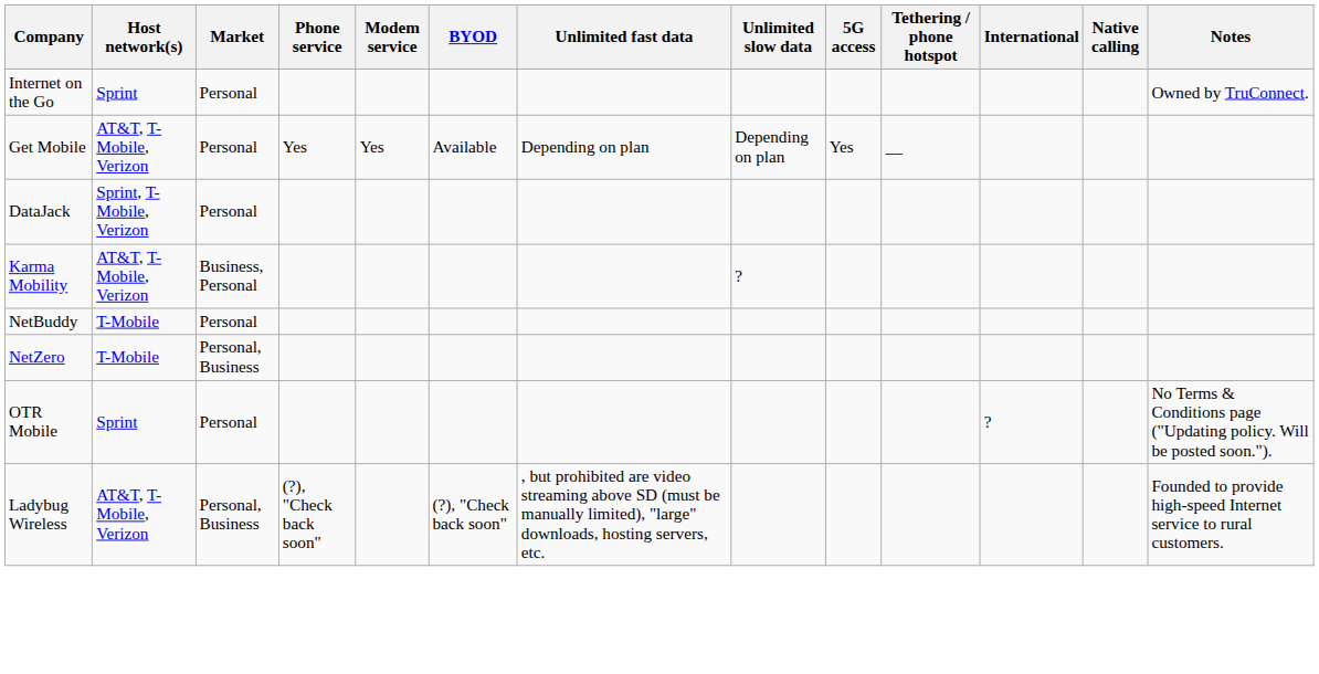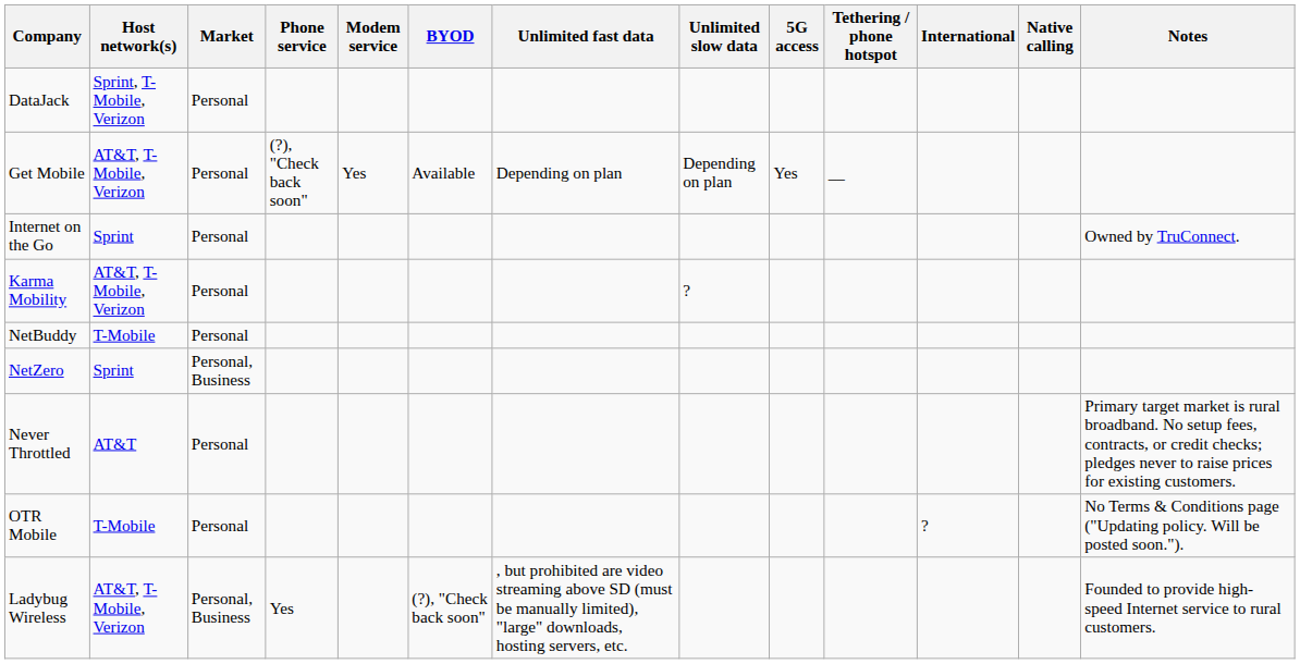 <table class="wikitable sortable mw-collapsible sticky-header">
 <tr>
 <th>Company</th>
 <th>Host network(s)</th>
 <th>Market</th>
 <th>Phone service</th>
 <th>Modem service</th>
 <th><a href='#'>BYOD</a></th>
 <th>Unlimited fast data</th>
 <th>Unlimited slow data</th>
 <th>5G access</th>
 <th>Tethering / phone hotspot</th>
 <th>International</th>
 <th>Native  calling</th>
 <th>Notes</th>
 </tr>
 <tr>
+<td> DataJack</td>
+<td> <a href='#'>Sprint</a>, <a href='#'>T-Mobile</a>, <a href='#'>Verizon</a></td>
+<td> Personal</td>
+<td> </td>
+<td> </td>
+<td></td>
+<td></td>
+<td></td>
+<td> </td>
+<td> </td>
+<td></td>
+<td> </td>
+<td></td>
+</tr>
+<tr>
+<td>Get Mobile</td>
+<td><a href='#'>AT&T</a>, <a href='#'>T-Mobile</a>, <a href='#'>Verizon</a></td>
+<td> Personal</td>
+<td> (?), "Check back soon"</td>
+<td>Yes</td>
+<td>Available</td>
+<td>Depending on plan</td>
+<td>Depending on plan</td>
+<td>Yes</td>
+<td>__</td>
+<td></td>
+<td></td>
+<td></td>
+</tr>
+<tr>
 <td> Internet on the Go</td>
 <td> <a href='#'>Sprint</a></td>
 <td> Personal</td>
 <td> </td>
 <td> </td>
 <td></td>
 <td></td>
 <td></td>
 <td> </td>
 <td> </td>
 <td></td>
 <td> </td>
 <td> Owned by <a href='#'>TruConnect</a>.</td>
 </tr>
 <tr>
-<td>Get Mobile</td>
-<td><a href='#'>AT&T</a>, <a href='#'>T-Mobile</a>, <a href='#'>Verizon</a></td>
-<td> Personal</td>
-<td>Yes</td>
-<td>Yes</td>
-<td>Available</td>
-<td>Depending on plan</td>
-<td>Depending on plan</td>
-<td>Yes</td>
-<td>__</td>
-<td></td>
-<td></td>
-<td></td>
-</tr>
-<tr>
-<td> DataJack</td>
-<td> <a href='#'>Sprint</a>, <a href='#'>T-Mobile</a>, <a href='#'>Verizon</a></td>
-<td> Personal</td>
-<td> </td>
-<td> </td>
-<td></td>
-<td></td>
-<td></td>
-<td> </td>
-<td> </td>
-<td></td>
-<td> </td>
-<td></td>
-</tr>
-<tr>
 <td> <a href='#'>Karma Mobility</a></td>
 <td> <a href='#'>AT&T</a>, <a href='#'>T-Mobile</a>, <a href='#'>Verizon</a></td>
-<td> Business, Personal</td>
+<td> Personal</td>
 <td> </td>
 <td> </td>
 <td> </td>
 <td> </td>
 <td> ?</td>
 <td> </td>
 <td> </td>
 <td></td>
 <td> </td>
 <td></td>
 </tr>
 <tr>
 <td> NetBuddy</td>
 <td> <a href='#'>T-Mobile</a></td>
 <td> Personal</td>
 <td> </td>
 <td> </td>
 <td></td>
 <td></td>
 <td></td>
 <td> </td>
 <td> </td>
 <td></td>
 <td> </td>
 <td></td>
 </tr>
 <tr>
 <td> <a href='#'>NetZero</a></td>
-<td> <a href='#'>T-Mobile</a></td>
+<td> <a href='#'>Sprint</a></td>
 <td>Personal, Business</td>
 <td> </td>
 <td> </td>
 <td></td>
 <td></td>
 <td></td>
 <td> </td>
 <td> </td>
 <td></td>
 <td> </td>
 <td></td>
 </tr>
 <tr>
+<td> Never Throttled</td>
+<td> <a href='#'>AT&T</a></td>
+<td> Personal</td>
+<td> </td>
+<td> </td>
+<td> </td>
+<td> </td>
+<td> </td>
+<td> </td>
+<td> </td>
+<td> </td>
+<td> </td>
+<td> Primary target market is rural broadband. No setup fees, contracts, or credit checks; pledges never to raise prices for existing customers.</td>
+</tr>
+<tr>
 <td> OTR Mobile</td>
-<td> <a href='#'>Sprint</a></td>
+<td> <a href='#'>T-Mobile</a></td>
 <td> Personal</td>
 <td> </td>
 <td> </td>
 <td> </td>
 <td> </td>
 <td> </td>
 <td> </td>
 <td> </td>
 <td> ?</td>
 <td> </td>
 <td> No Terms & Conditions page ("Updating policy. Will be posted soon.").</td>
 </tr>
 <tr>
 <td> Ladybug Wireless</td>
 <td> <a href='#'>AT&T</a>, <a href='#'>T-Mobile</a>, <a href='#'>Verizon</a></td>
 <td>Personal, Business</td>
-<td> (?), "Check back soon"</td>
+<td>Yes</td>
 <td> </td>
 <td> (?), "Check back soon"</td>
 <td> , but prohibited are video streaming above SD (must be manually limited), "large" downloads, hosting servers, etc.</td>
 <td> </td>
 <td> </td>
 <td> <br></td>
 <td> <br></td>
 <td> <br></td>
 <td> Founded to provide high-speed Internet service to rural customers.</td>
 </tr>
 </table>
